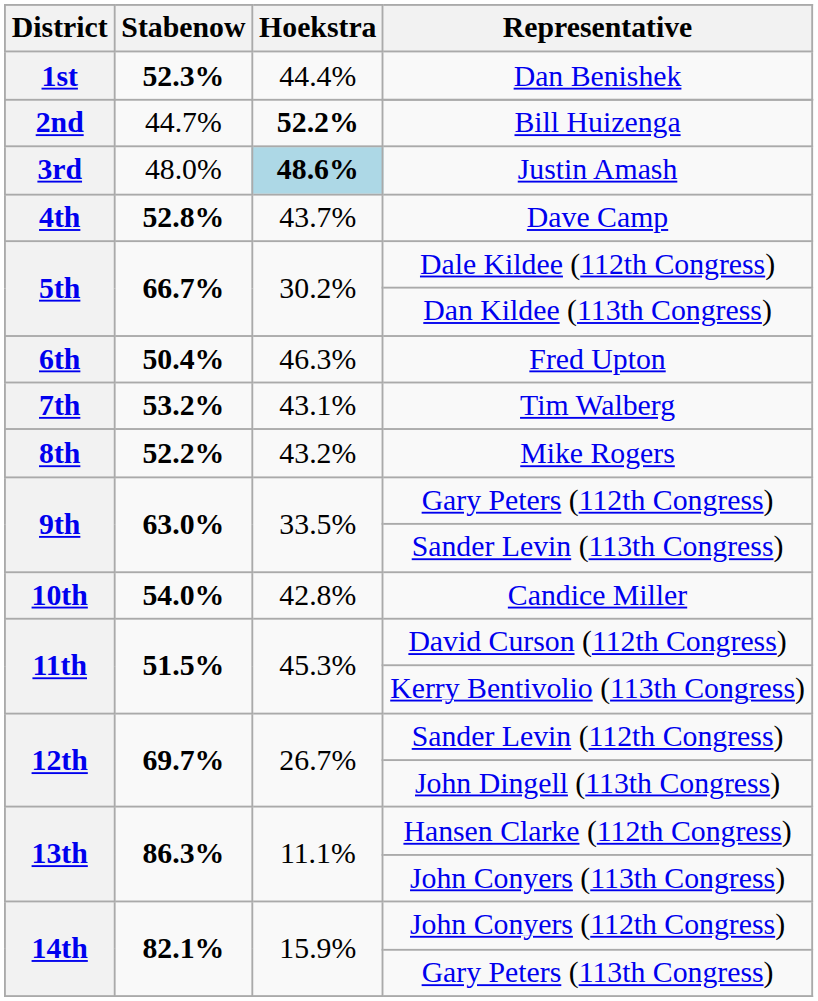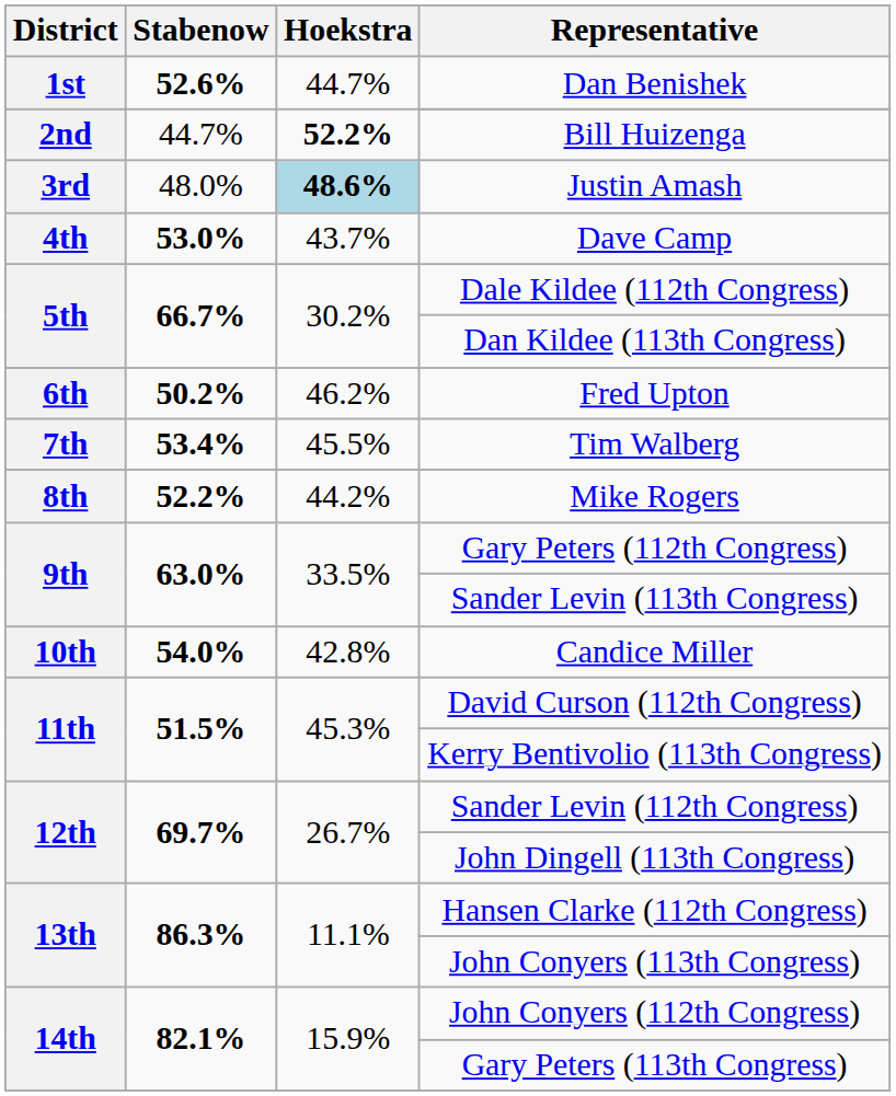 <table class=wikitable>
 <tr>
 <th>District</th>
 <th>Stabenow</th>
 <th>Hoekstra</th>
 <th>Representative</th>
 </tr>
 <tr align=center>
 <th><a href='#'>1st</a></th>
-<td><strong>52.3%</strong></td>
-<td>44.4%</td>
+<td><strong>52.6%</strong></td>
+<td>44.7%</td>
 <td><a href='#'>Dan Benishek</a></td>
 </tr>
 <tr align=center>
 <th rowspan=2 ><a href='#'>2nd</a></th>
 <td rowspan=2>44.7%</td>
 <td rowspan=2><strong>52.2%</strong></td>
 </tr>
 <tr align=center>
 <td><a href='#'>Bill Huizenga</a></td>
 </tr>
 <tr align=center>
 <th><a href='#'>3rd</a></th>
 <td>48.0%</td>
 <td style="background: lightblue;"><strong>48.6%</strong></td>
 <td><a href='#'>Justin Amash</a></td>
 </tr>
 <tr align=center>
 <th><a href='#'>4th</a></th>
-<td><strong>52.8%</strong></td>
+<td><strong>53.0%</strong></td>
 <td>43.7%</td>
 <td><a href='#'>Dave Camp</a></td>
 </tr>
 <tr align=center>
 <th rowspan=2 ><a href='#'>5th</a></th>
 <td rowspan=2><strong>66.7%</strong></td>
 <td rowspan=2>30.2%</td>
 <td><a href='#'>Dale Kildee</a> (<a href='#'>112th Congress</a>)</td>
 </tr>
 <tr align=center>
 <td><a href='#'>Dan Kildee</a> (<a href='#'>113th Congress</a>)</td>
 </tr>
 <tr align=center>
 <th><a href='#'>6th</a></th>
-<td><strong>50.4%</strong></td>
-<td>46.3%</td>
+<td><strong>50.2%</strong></td>
+<td>46.2%</td>
 <td><a href='#'>Fred Upton</a></td>
 </tr>
 <tr align=center>
 <th><a href='#'>7th</a></th>
-<td><strong>53.2%</strong></td>
-<td>43.1%</td>
+<td><strong>53.4%</strong></td>
+<td>45.5%</td>
 <td><a href='#'>Tim Walberg</a></td>
 </tr>
 <tr align=center>
 <th><a href='#'>8th</a></th>
 <td><strong>52.2%</strong></td>
-<td>43.2%</td>
+<td>44.2%</td>
 <td><a href='#'>Mike Rogers</a></td>
 </tr>
 <tr align=center>
 <th rowspan=2 ><a href='#'>9th</a></th>
 <td rowspan=2><strong>63.0%</strong></td>
 <td rowspan=2>33.5%</td>
 <td><a href='#'>Gary Peters</a> (<a href='#'>112th Congress</a>)</td>
 </tr>
 <tr align=center>
 <td><a href='#'>Sander Levin</a> (<a href='#'>113th Congress</a>)</td>
 </tr>
 <tr align=center>
 <th><a href='#'>10th</a></th>
 <td><strong>54.0%</strong></td>
 <td>42.8%</td>
 <td><a href='#'>Candice Miller</a></td>
 </tr>
 <tr align=center>
 <th rowspan=2 ><a href='#'>11th</a></th>
 <td rowspan=2><strong>51.5%</strong></td>
 <td rowspan=2>45.3%</td>
 <td><a href='#'>David Curson</a> (<a href='#'>112th Congress</a>)</td>
 </tr>
 <tr align=center>
 <td><a href='#'>Kerry Bentivolio</a> (<a href='#'>113th Congress</a>)</td>
 </tr>
 <tr align=center>
 <th rowspan=2 ><a href='#'>12th</a></th>
 <td rowspan=2><strong>69.7%</strong></td>
 <td rowspan=2>26.7%</td>
 <td><a href='#'>Sander Levin</a> (<a href='#'>112th Congress</a>)</td>
 </tr>
 <tr align=center>
 <td><a href='#'>John Dingell</a> (<a href='#'>113th Congress</a>)</td>
 </tr>
 <tr align=center>
 <th rowspan=2 ><a href='#'>13th</a></th>
 <td rowspan=2><strong>86.3%</strong></td>
 <td rowspan=2>11.1%</td>
 <td><a href='#'>Hansen Clarke</a> (<a href='#'>112th Congress</a>)</td>
 </tr>
 <tr align=center>
 <td><a href='#'>John Conyers</a> (<a href='#'>113th Congress</a>)</td>
 </tr>
 <tr align=center>
 <th rowspan=2 ><a href='#'>14th</a></th>
 <td rowspan=2><strong>82.1%</strong></td>
 <td rowspan=2>15.9%</td>
 <td><a href='#'>John Conyers</a> (<a href='#'>112th Congress</a>)</td>
 </tr>
 <tr align=center>
 <td><a href='#'>Gary Peters</a> (<a href='#'>113th Congress</a>)</td>
 </tr>
 <tr align=center>
 </tr>
 </table>
